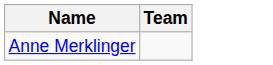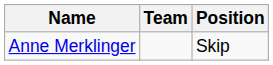 <table class="wikitable">
 <tr>
 <th><strong>Name</strong></th>
 <th><strong>Team</strong></th>
+<th><strong>Position</strong></th>
 </tr>
 <tr>
 <td><a href='#'>Anne Merklinger</a></td>
 <td></td>
+<td>Skip</td>
 </tr>
 </table>
